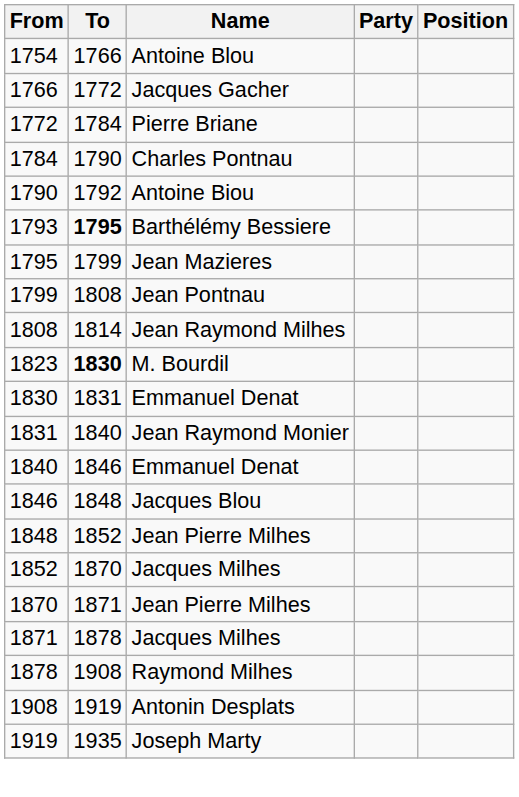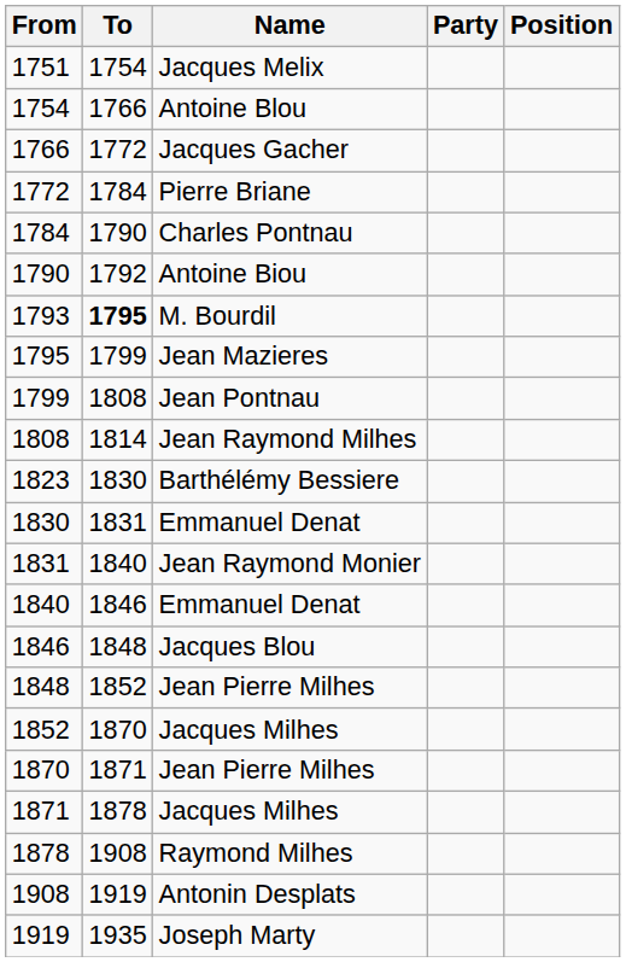 <table class="wikitable">
 <tr>
 <th>From</th>
 <th>To</th>
 <th>Name</th>
 <th>Party</th>
 <th>Position</th>
+</tr>
+<tr>
+<td>1751</td>
+<td>1754</td>
+<td>Jacques Melix</td>
+<td></td>
+<td></td>
 </tr>
 <tr>
 <td>1754</td>
 <td>1766</td>
 <td>Antoine Blou</td>
 <td></td>
 <td></td>
 </tr>
 <tr>
 <td>1766</td>
 <td>1772</td>
 <td>Jacques Gacher</td>
 <td></td>
 <td></td>
 </tr>
 <tr>
 <td>1772</td>
 <td>1784</td>
 <td>Pierre Briane</td>
 <td></td>
 <td></td>
 </tr>
 <tr>
 <td>1784</td>
 <td>1790</td>
 <td>Charles Pontnau</td>
 <td></td>
 <td></td>
 </tr>
 <tr>
 <td>1790</td>
 <td>1792</td>
 <td>Antoine Biou</td>
 <td></td>
 <td></td>
 </tr>
 <tr>
 <td>1793</td>
 <td><strong>1795</strong></td>
-<td>Barthélémy Bessiere</td>
+<td>M. Bourdil</td>
 <td></td>
 <td></td>
 </tr>
 <tr>
 <td>1795</td>
 <td>1799</td>
 <td>Jean Mazieres</td>
 <td></td>
 <td></td>
 </tr>
 <tr>
 <td>1799</td>
 <td>1808</td>
 <td>Jean Pontnau</td>
 <td></td>
 <td></td>
 </tr>
 <tr>
 <td>1808</td>
 <td>1814</td>
 <td>Jean Raymond Milhes</td>
 <td></td>
 <td></td>
 </tr>
 <tr>
 <td>1823</td>
-<td><strong>1830</strong></td>
-<td>M. Bourdil</td>
+<td>1830</td>
+<td>Barthélémy Bessiere</td>
 <td></td>
 <td></td>
 </tr>
 <tr>
 <td>1830</td>
 <td>1831</td>
 <td>Emmanuel Denat</td>
 <td></td>
 <td></td>
 </tr>
 <tr>
 <td>1831</td>
 <td>1840</td>
 <td>Jean Raymond Monier</td>
 <td></td>
 <td></td>
 </tr>
 <tr>
 <td>1840</td>
 <td>1846</td>
 <td>Emmanuel Denat</td>
 <td></td>
 <td></td>
 </tr>
 <tr>
 <td>1846</td>
 <td>1848</td>
 <td>Jacques Blou</td>
 <td></td>
 <td></td>
 </tr>
 <tr>
 <td>1848</td>
 <td>1852</td>
 <td>Jean Pierre Milhes</td>
 <td></td>
 <td></td>
 </tr>
 <tr>
 <td>1852</td>
 <td>1870</td>
 <td>Jacques Milhes</td>
 <td></td>
 <td></td>
 </tr>
 <tr>
 <td>1870</td>
 <td>1871</td>
 <td>Jean Pierre Milhes</td>
 <td></td>
 <td></td>
 </tr>
 <tr>
 <td>1871</td>
 <td>1878</td>
 <td>Jacques Milhes</td>
 <td></td>
 <td></td>
 </tr>
 <tr>
 <td>1878</td>
 <td>1908</td>
 <td>Raymond Milhes</td>
 <td></td>
 <td></td>
 </tr>
 <tr>
 <td>1908</td>
 <td>1919</td>
 <td>Antonin Desplats</td>
 <td></td>
 <td></td>
 </tr>
 <tr>
 <td>1919</td>
 <td>1935</td>
 <td>Joseph Marty</td>
 <td></td>
 <td></td>
 </tr>
 </table>
